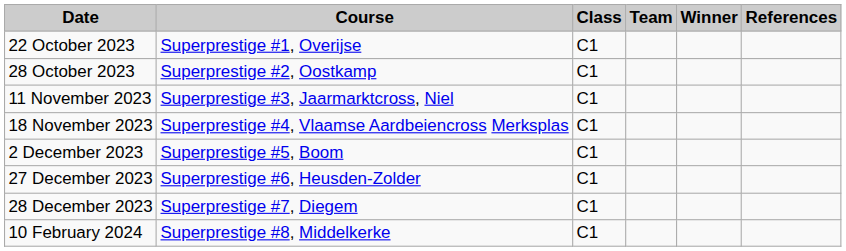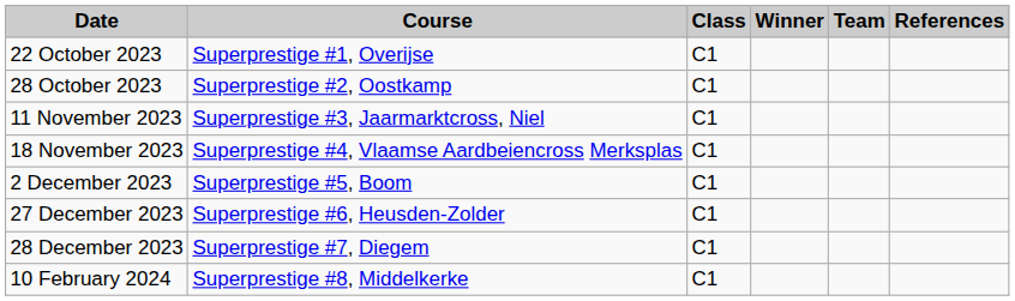 <table class="wikitable sortable alternance ">
 <tr>
 <th scope="col" style="background-color:#CCCCCC;">Date</th>
 <th scope="col" style="background-color:#CCCCCC;">Course</th>
 <th scope="col" style="background-color:#CCCCCC;">Class</th>
+<th scope="col" style="background-color:#CCCCCC;">Winner</th>
 <th scope="col" style="background-color:#CCCCCC;">Team</th>
-<th scope="col" style="background-color:#CCCCCC;">Winner</th>
 <th scope="col" style="background-color:#CCCCCC;">References</th>
 </tr>
 <tr>
 <td>22 October 2023</td>
 <td> <a href='#'>Superprestige #1</a>, <a href='#'>Overijse</a></td>
 <td>C1</td>
 <td></td>
 <td></td>
 <td></td>
 </tr>
 <tr>
 <td>28 October 2023</td>
 <td> <a href='#'>Superprestige #2</a>, <a href='#'>Oostkamp</a></td>
 <td>C1</td>
 <td></td>
 <td></td>
 <td></td>
 </tr>
 <tr>
 <td>11 November 2023</td>
 <td> <a href='#'>Superprestige #3</a>, <a href='#'>Jaarmarktcross</a>, <a href='#'>Niel</a></td>
 <td>C1</td>
 <td></td>
 <td></td>
 <td></td>
 </tr>
 <tr>
 <td>18 November 2023</td>
 <td> <a href='#'>Superprestige #4</a>, <a href='#'>Vlaamse Aardbeiencross</a> <a href='#'>Merksplas</a></td>
 <td>C1</td>
 <td></td>
 <td></td>
 <td></td>
 </tr>
 <tr>
 <td>2 December 2023</td>
 <td> <a href='#'>Superprestige #5</a>, <a href='#'>Boom</a></td>
 <td>C1</td>
 <td></td>
 <td></td>
 <td></td>
 </tr>
 <tr>
 <td>27 December 2023</td>
 <td> <a href='#'>Superprestige #6</a>, <a href='#'>Heusden-Zolder</a></td>
 <td>C1</td>
 <td></td>
 <td></td>
 <td></td>
 </tr>
 <tr>
 <td>28 December 2023</td>
 <td> <a href='#'>Superprestige #7</a>, <a href='#'>Diegem</a></td>
 <td>C1</td>
 <td></td>
 <td></td>
 <td></td>
 </tr>
 <tr>
 <td>10 February 2024</td>
 <td> <a href='#'>Superprestige #8</a>, <a href='#'>Middelkerke</a></td>
 <td>C1</td>
 <td></td>
 <td></td>
 <td></td>
 </tr>
 </table>
